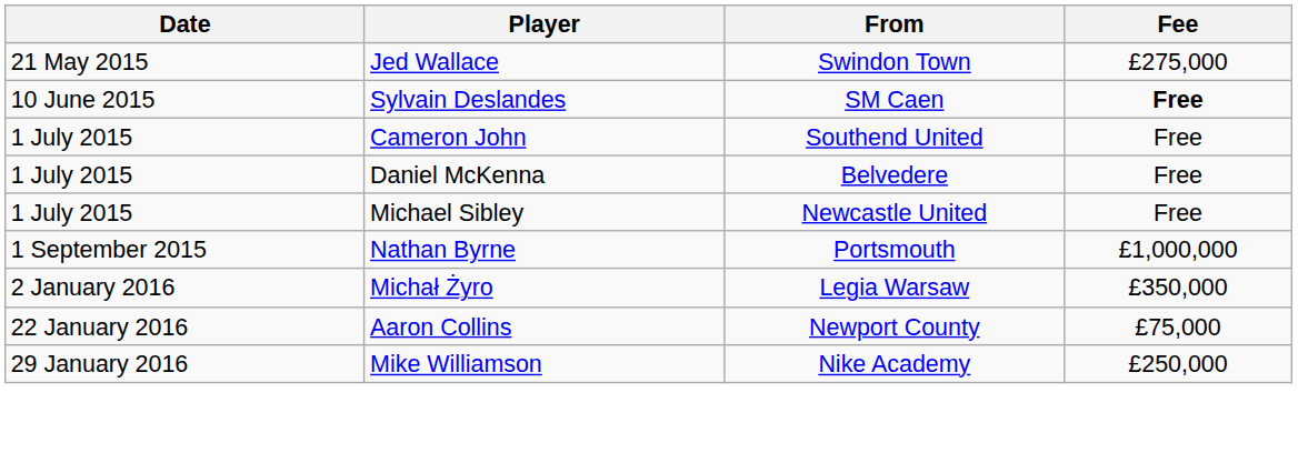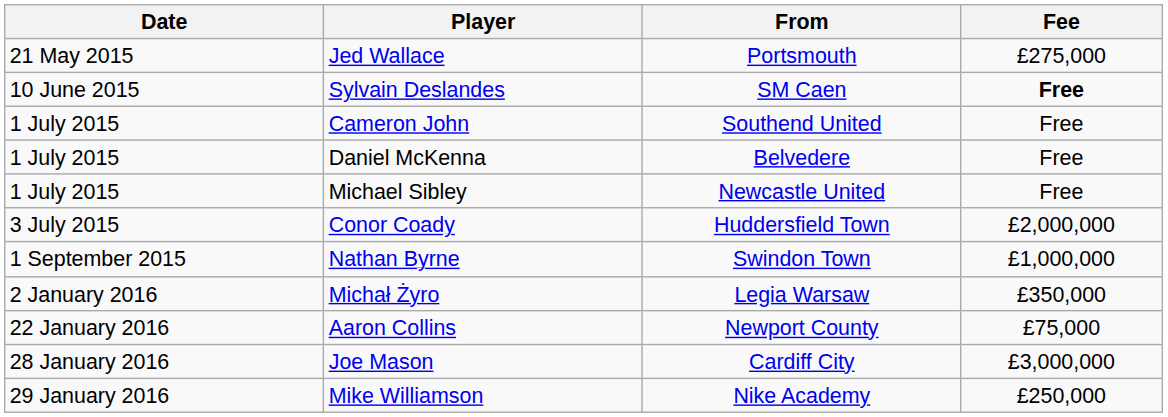 <table class="wikitable" style="text-align:center; font-size:95%;width:65%; text-align:left">
 <tr>
 <th>Date</th>
 <th>Player</th>
 <th>From</th>
 <th>Fee</th>
 </tr>
 <tr --->
 <td>21 May 2015</td>
 <td> <a href='#'>Jed Wallace</a></td>
-<td style="text-align:center;"> <a href='#'>Swindon Town</a></td>
+<td style="text-align:center;"> <a href='#'>Portsmouth</a></td>
 <td style="text-align:center;">£275,000</td>
 </tr>
 <tr --->
 <td>10 June 2015</td>
 <td> <a href='#'>Sylvain Deslandes</a></td>
 <td style="text-align:center;"> <a href='#'>SM Caen</a></td>
 <td style="text-align:center;"><strong>Free</strong></td>
 </tr>
 <tr --->
 <td>1 July 2015</td>
 <td> <a href='#'>Cameron John</a></td>
 <td style="text-align:center;"> <a href='#'>Southend United</a></td>
 <td style="text-align:center;">Free</td>
 </tr>
 <tr --->
 <td>1 July 2015</td>
 <td>  Daniel McKenna</td>
 <td style="text-align:center;"> <a href='#'>Belvedere</a></td>
 <td style="text-align:center;">Free</td>
 </tr>
 <tr --->
 <td>1 July 2015</td>
 <td> Michael Sibley</td>
 <td style="text-align:center;"> <a href='#'>Newcastle United</a></td>
 <td style="text-align:center;">Free</td>
 </tr>
 <tr --->
+<td>3 July 2015</td>
+<td> <a href='#'>Conor Coady</a></td>
+<td style="text-align:center;"> <a href='#'>Huddersfield Town</a></td>
+<td style="text-align:center;">£2,000,000</td>
+</tr>
+<tr --->
 <td>1 September 2015</td>
 <td> <a href='#'>Nathan Byrne</a></td>
-<td style="text-align:center;"> <a href='#'>Portsmouth</a></td>
+<td style="text-align:center;"> <a href='#'>Swindon Town</a></td>
 <td style="text-align:center;">£1,000,000</td>
 </tr>
 <tr --->
 <td>2 January 2016</td>
 <td> <a href='#'>Michał Żyro</a></td>
 <td style="text-align:center;"> <a href='#'>Legia Warsaw</a></td>
 <td style="text-align:center;">£350,000</td>
 </tr>
 <tr --->
 <td>22 January 2016</td>
 <td> <a href='#'>Aaron Collins</a></td>
 <td style="text-align:center;"> <a href='#'>Newport County</a></td>
 <td style="text-align:center;">£75,000</td>
 </tr>
 <tr --->
+<td>28 January 2016</td>
+<td> <a href='#'>Joe Mason</a></td>
+<td style="text-align:center;"> <a href='#'>Cardiff City</a></td>
+<td style="text-align:center;">£3,000,000</td>
+</tr>
+<tr --->
 <td>29 January 2016</td>
 <td> <a href='#'>Mike Williamson</a></td>
 <td style="text-align:center;"> <a href='#'>Nike Academy</a></td>
 <td style="text-align:center;">£250,000</td>
 </tr>
 </table>
